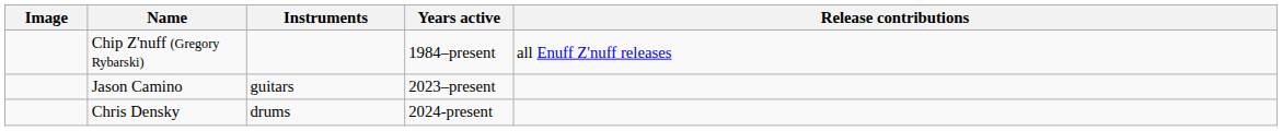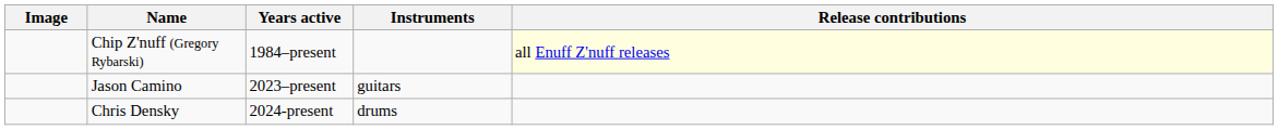 <table class="wikitable plainrowheaders" border="1" width=100%>
 <tr>
 <th width="75">Image</th>
 <th width="150">Name </th>
+<th width="100">Years active</th>
 <th width="150">Instruments</th>
-<th width="100">Years active</th>
 <th>Release contributions</th>
 </tr>
 <tr>
 <td></td>
 <td scope="row">Chip Z'nuff <small>(Gregory Rybarski)</small></td>
+<td>1984–present</td>
 <td></td>
-<td>1984–present</td>
-<td>all <a href='#'>Enuff Z'nuff releases</a></td>
+<td style="background: lightyellow;">all <a href='#'>Enuff Z'nuff releases</a></td>
 </tr>
 <tr>
 <td></td>
 <td>Jason Camino</td>
+<td>2023–present</td>
 <td>guitars</td>
-<td>2023–present</td>
 <td></td>
 </tr>
 <tr>
 <td></td>
 <td>Chris Densky</td>
+<td>2024-present</td>
 <td>drums</td>
-<td>2024-present</td>
 <td></td>
 </tr>
 </table>
